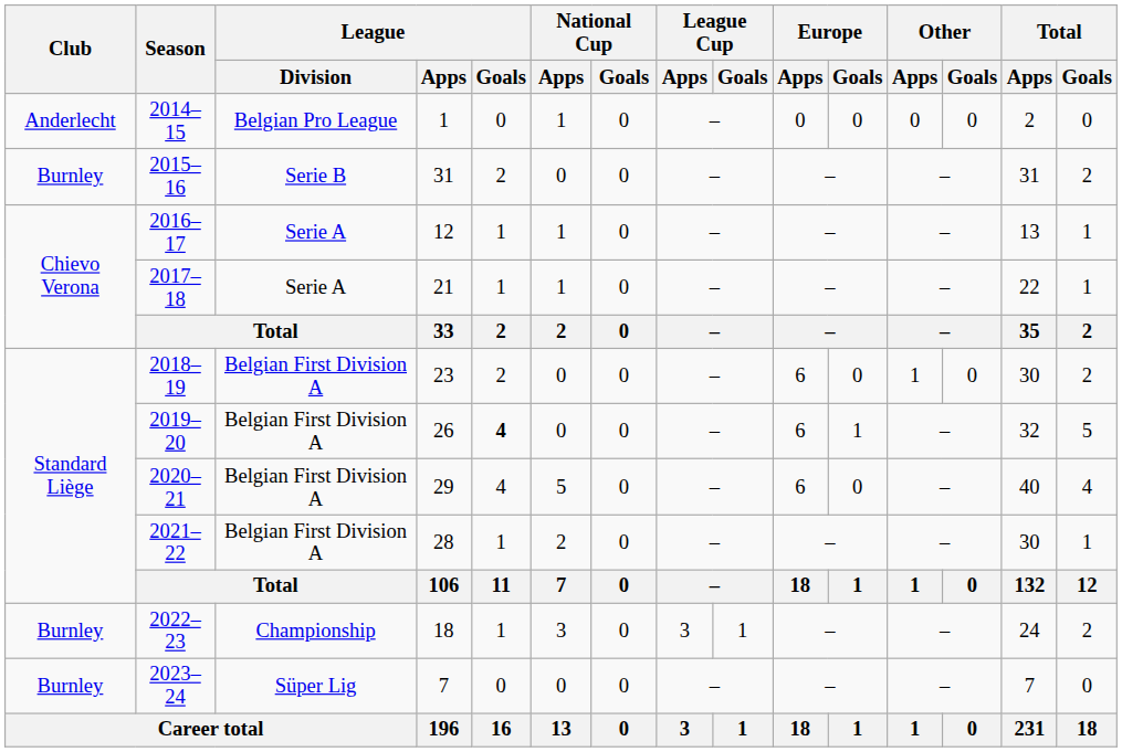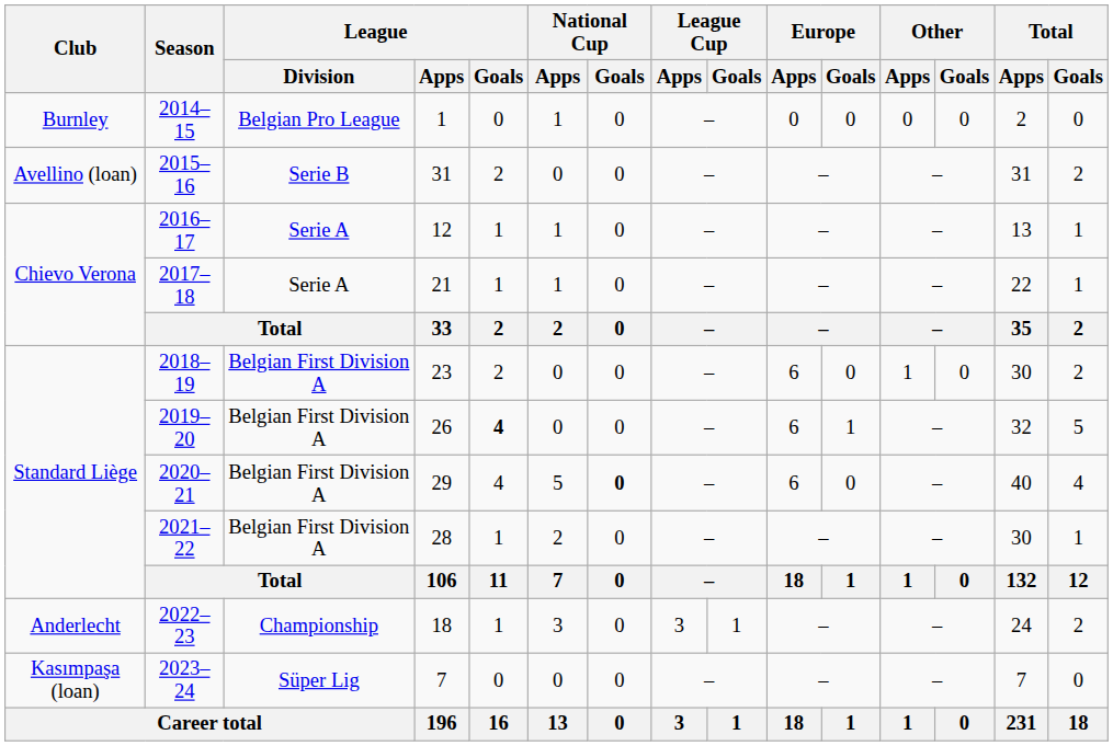 <table class=wikitable style=text-align:center>
 <tr>
 <th rowspan="2">Club</th>
 <th rowspan="2">Season</th>
 <th colspan="3">League</th>
 <th colspan="2">National Cup</th>
 <th colspan="2">League Cup</th>
 <th colspan="2">Europe</th>
 <th colspan="2">Other</th>
 <th colspan="2">Total</th>
 </tr>
 <tr>
 <th>Division</th>
 <th>Apps</th>
 <th>Goals</th>
 <th>Apps</th>
 <th>Goals</th>
 <th>Apps</th>
 <th>Goals</th>
 <th>Apps</th>
 <th>Goals</th>
 <th>Apps</th>
 <th>Goals</th>
 <th>Apps</th>
 <th>Goals</th>
 </tr>
 <tr>
-<td><a href='#'>Anderlecht</a></td>
+<td><a href='#'>Burnley</a></td>
 <td><a href='#'>2014–15</a></td>
 <td><a href='#'>Belgian Pro League</a></td>
 <td>1</td>
 <td>0</td>
 <td>1</td>
 <td>0</td>
 <td colspan="2">–</td>
 <td>0</td>
 <td>0</td>
 <td>0</td>
 <td>0</td>
 <td>2</td>
 <td>0</td>
 </tr>
 <tr>
-<td><a href='#'>Burnley</a></td>
+<td><a href='#'>Avellino</a> (loan)</td>
 <td><a href='#'>2015–16</a></td>
 <td><a href='#'>Serie B</a></td>
 <td>31</td>
 <td>2</td>
 <td>0</td>
 <td>0</td>
 <td colspan="2">–</td>
 <td colspan="2">–</td>
 <td colspan="2">–</td>
 <td>31</td>
 <td>2</td>
 </tr>
 <tr>
 <td rowspan="3"><a href='#'>Chievo Verona</a></td>
 <td><a href='#'>2016–17</a></td>
 <td><a href='#'>Serie A</a></td>
 <td>12</td>
 <td>1</td>
 <td>1</td>
 <td>0</td>
 <td colspan="2">–</td>
 <td colspan="2">–</td>
 <td colspan="2">–</td>
 <td>13</td>
 <td>1</td>
 </tr>
 <tr>
 <td><a href='#'>2017–18</a></td>
 <td>Serie A</td>
 <td>21</td>
 <td>1</td>
 <td>1</td>
 <td>0</td>
 <td colspan="2">–</td>
 <td colspan="2">–</td>
 <td colspan="2">–</td>
 <td>22</td>
 <td>1</td>
 </tr>
 <tr>
 <th colspan="2">Total</th>
 <th>33</th>
 <th>2</th>
 <th>2</th>
 <th>0</th>
 <th colspan="2">–</th>
 <th colspan="2">–</th>
 <th colspan="2">–</th>
 <th>35</th>
 <th>2</th>
 </tr>
 <tr>
 <td rowspan="5"><a href='#'>Standard Liège</a></td>
 <td><a href='#'>2018–19</a></td>
 <td><a href='#'>Belgian First Division A</a></td>
 <td>23</td>
 <td>2</td>
 <td>0</td>
 <td>0</td>
 <td colspan="2">–</td>
 <td>6</td>
 <td>0</td>
 <td>1</td>
 <td>0</td>
 <td>30</td>
 <td>2</td>
 </tr>
 <tr>
 <td><a href='#'>2019–20</a></td>
 <td>Belgian First Division A</td>
 <td>26</td>
 <td><strong>4</strong></td>
 <td>0</td>
 <td>0</td>
 <td colspan="2">–</td>
 <td>6</td>
 <td>1</td>
 <td colspan="2">–</td>
 <td>32</td>
 <td>5</td>
 </tr>
 <tr>
 <td><a href='#'>2020–21</a></td>
 <td>Belgian First Division A</td>
 <td>29</td>
 <td>4</td>
 <td>5</td>
-<td>0</td>
+<td><strong>0</strong></td>
 <td colspan="2">–</td>
 <td>6</td>
 <td>0</td>
 <td colspan="2">–</td>
 <td>40</td>
 <td>4</td>
 </tr>
 <tr>
 <td><a href='#'>2021–22</a></td>
 <td>Belgian First Division A</td>
 <td>28</td>
 <td>1</td>
 <td>2</td>
 <td>0</td>
 <td colspan="2">–</td>
 <td colspan="2">–</td>
 <td colspan="2">–</td>
 <td>30</td>
 <td>1</td>
 </tr>
 <tr>
 <th colspan="2">Total</th>
 <th>106</th>
 <th>11</th>
 <th>7</th>
 <th>0</th>
 <th colspan="2">–</th>
 <th>18</th>
 <th>1</th>
 <th>1</th>
 <th>0</th>
 <th>132</th>
 <th>12</th>
 </tr>
 <tr>
-<td><a href='#'>Burnley</a></td>
+<td><a href='#'>Anderlecht</a></td>
 <td><a href='#'>2022–23</a></td>
 <td><a href='#'>Championship</a></td>
 <td>18</td>
 <td>1</td>
 <td>3</td>
 <td>0</td>
 <td>3</td>
 <td>1</td>
 <td colspan="2">–</td>
 <td colspan="2">–</td>
 <td>24</td>
 <td>2</td>
 </tr>
 <tr>
-<td><a href='#'>Burnley</a></td>
+<td><a href='#'>Kasımpaşa</a> (loan)</td>
 <td><a href='#'>2023–24</a></td>
 <td><a href='#'>Süper Lig</a></td>
 <td>7</td>
 <td>0</td>
 <td>0</td>
 <td>0</td>
 <td colspan="2">–</td>
 <td colspan="2">–</td>
 <td colspan="2">–</td>
 <td>7</td>
 <td>0</td>
 </tr>
 <tr>
 <th colspan="3">Career total</th>
 <th>196</th>
 <th>16</th>
 <th>13</th>
 <th>0</th>
 <th>3</th>
 <th>1</th>
 <th>18</th>
 <th>1</th>
 <th>1</th>
 <th>0</th>
 <th>231</th>
 <th>18</th>
 </tr>
 </table>
